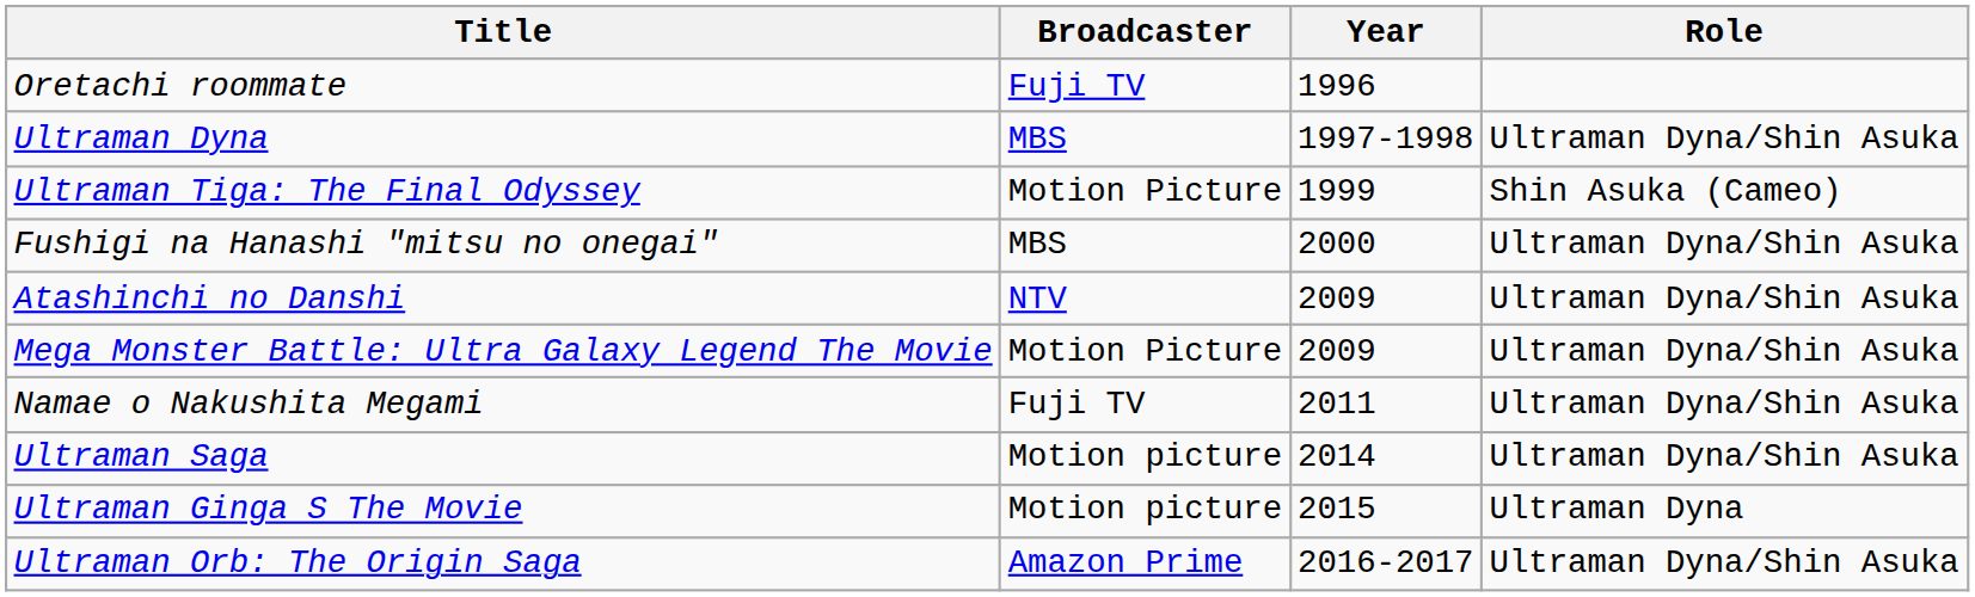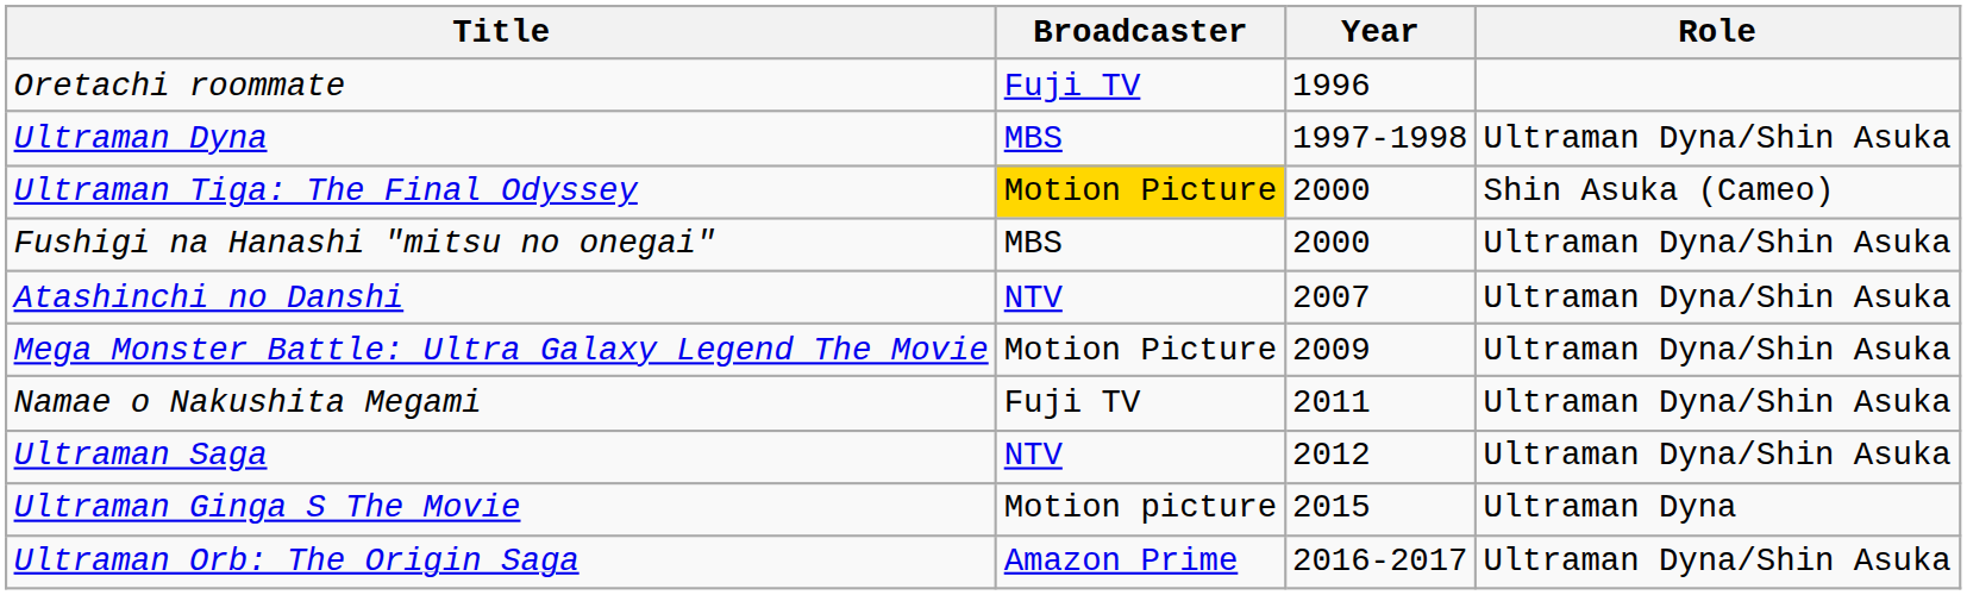 <table class="wikitable">
 <tr>
 <th>Title</th>
 <th>Broadcaster</th>
 <th>Year</th>
 <th>Role</th>
 </tr>
 <tr>
 <td><em>Oretachi roommate</em></td>
 <td><a href='#'>Fuji TV</a></td>
 <td>1996</td>
 <td></td>
 </tr>
 <tr>
 <td><em><a href='#'>Ultraman Dyna</a></em></td>
 <td><a href='#'>MBS</a></td>
 <td>1997-1998</td>
 <td>Ultraman Dyna/Shin Asuka</td>
 </tr>
 <tr>
 <td><em><a href='#'>Ultraman Tiga: The Final Odyssey</a></em></td>
-<td>Motion Picture</td>
-<td>1999</td>
+<td style="background: gold;">Motion Picture</td>
+<td>2000</td>
 <td>Shin Asuka (Cameo)</td>
 </tr>
 <tr>
 <td><em>Fushigi na Hanashi "mitsu no onegai" </em></td>
 <td>MBS</td>
 <td>2000</td>
 <td>Ultraman Dyna/Shin Asuka</td>
 </tr>
 <tr>
 <td><em><a href='#'>Atashinchi no Danshi</a></em></td>
 <td><a href='#'>NTV</a></td>
-<td>2009</td>
+<td>2007</td>
 <td>Ultraman Dyna/Shin Asuka</td>
 </tr>
 <tr>
 <td><em><a href='#'>Mega Monster Battle: Ultra Galaxy Legend The Movie</a></em></td>
 <td>Motion Picture</td>
 <td>2009</td>
 <td>Ultraman Dyna/Shin Asuka</td>
 </tr>
 <tr>
 <td><em>Namae o Nakushita Megami</em></td>
 <td>Fuji TV</td>
 <td>2011</td>
 <td>Ultraman Dyna/Shin Asuka</td>
 </tr>
 <tr>
 <td><em><a href='#'>Ultraman Saga</a></em></td>
-<td>Motion picture</td>
-<td>2014</td>
+<td><a href='#'>NTV</a></td>
+<td>2012</td>
 <td>Ultraman Dyna/Shin Asuka</td>
 </tr>
 <tr>
 <td><em><a href='#'>Ultraman Ginga S The Movie</a></em></td>
 <td>Motion picture</td>
 <td>2015</td>
 <td>Ultraman Dyna</td>
 </tr>
 <tr>
 <td><em><a href='#'>Ultraman Orb: The Origin Saga</a></em></td>
 <td><a href='#'>Amazon Prime</a></td>
 <td>2016-2017</td>
 <td>Ultraman Dyna/Shin Asuka</td>
 </tr>
 </table>
